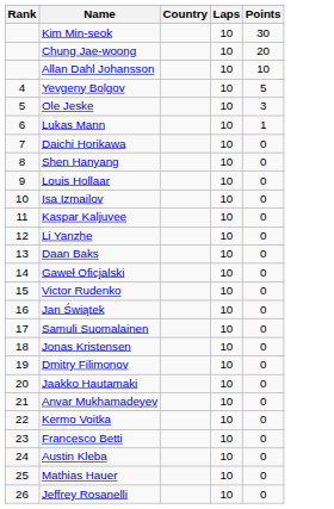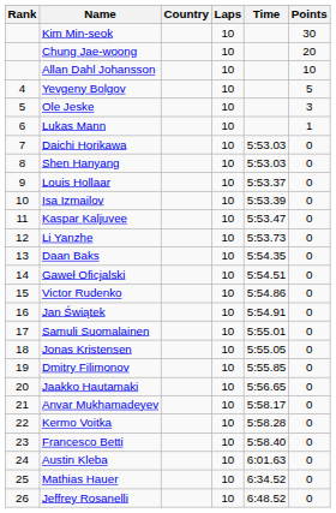 <table class="wikitable sortable" style="text-align:center">
 <tr>
 <th>Rank</th>
 <th>Name</th>
 <th>Country</th>
 <th>Laps</th>
+<th>Time</th>
 <th>Points</th>
 </tr>
 <tr>
 <td></td>
 <td align=left><a href='#'>Kim Min-seok</a></td>
 <td align=left></td>
 <td>10</td>
+<td></td>
 <td>30</td>
 </tr>
 <tr>
 <td></td>
 <td align=left><a href='#'>Chung Jae-woong</a></td>
 <td align=left></td>
 <td>10</td>
+<td></td>
 <td>20</td>
 </tr>
 <tr>
 <td></td>
 <td align=left><a href='#'>Allan Dahl Johansson</a></td>
 <td align=left></td>
 <td>10</td>
+<td></td>
 <td>10</td>
 </tr>
 <tr>
 <td>4</td>
 <td align=left><a href='#'>Yevgeny Bolgov</a></td>
 <td align=left></td>
 <td>10</td>
+<td></td>
 <td>5</td>
 </tr>
 <tr>
 <td>5</td>
 <td align=left><a href='#'>Ole Jeske</a></td>
 <td align=left></td>
 <td>10</td>
+<td></td>
 <td>3</td>
 </tr>
 <tr>
 <td>6</td>
 <td align=left><a href='#'>Lukas Mann</a></td>
 <td align=left></td>
 <td>10</td>
+<td></td>
 <td>1</td>
 </tr>
 <tr>
 <td>7</td>
 <td align=left><a href='#'>Daichi Horikawa</a></td>
 <td align=left></td>
 <td>10</td>
+<td>5:53.03</td>
 <td>0</td>
 </tr>
 <tr>
 <td>8</td>
 <td align=left><a href='#'>Shen Hanyang</a></td>
 <td align=left></td>
 <td>10</td>
+<td>5:53.03</td>
 <td>0</td>
 </tr>
 <tr>
 <td>9</td>
 <td align=left><a href='#'>Louis Hollaar</a></td>
 <td align=left></td>
 <td>10</td>
+<td>5:53.37</td>
 <td>0</td>
 </tr>
 <tr>
 <td>10</td>
 <td align=left><a href='#'>Isa Izmailov</a></td>
 <td align=left></td>
 <td>10</td>
+<td>5:53.39</td>
 <td>0</td>
 </tr>
 <tr>
 <td>11</td>
 <td align=left><a href='#'>Kaspar Kaljuvee</a></td>
 <td align=left></td>
 <td>10</td>
+<td>5:53.47</td>
 <td>0</td>
 </tr>
 <tr>
 <td>12</td>
 <td align=left><a href='#'>Li Yanzhe</a></td>
 <td align=left></td>
 <td>10</td>
+<td>5:53.73</td>
 <td>0</td>
 </tr>
 <tr>
 <td>13</td>
 <td align=left><a href='#'>Daan Baks</a></td>
 <td align=left></td>
 <td>10</td>
+<td>5:54.35</td>
 <td>0</td>
 </tr>
 <tr>
 <td>14</td>
 <td align=left><a href='#'>Gaweł Oficjalski</a></td>
 <td align=left></td>
 <td>10</td>
+<td>5:54.51</td>
 <td>0</td>
 </tr>
 <tr>
 <td>15</td>
 <td align=left><a href='#'>Victor Rudenko</a></td>
 <td align=left></td>
 <td>10</td>
+<td>5:54.86</td>
 <td>0</td>
 </tr>
 <tr>
 <td>16</td>
 <td align=left><a href='#'>Jan Świątek</a></td>
 <td align=left></td>
 <td>10</td>
+<td>5:54.91</td>
 <td>0</td>
 </tr>
 <tr>
 <td>17</td>
 <td align=left><a href='#'>Samuli Suomalainen</a></td>
 <td align=left></td>
 <td>10</td>
+<td>5:55.01</td>
 <td>0</td>
 </tr>
 <tr>
 <td>18</td>
 <td align=left><a href='#'>Jonas Kristensen</a></td>
 <td align=left></td>
 <td>10</td>
+<td>5:55.05</td>
 <td>0</td>
 </tr>
 <tr>
 <td>19</td>
 <td align=left><a href='#'>Dmitry Filimonov</a></td>
 <td align=left></td>
 <td>10</td>
+<td>5:55.85</td>
 <td>0</td>
 </tr>
 <tr>
 <td>20</td>
 <td align=left><a href='#'>Jaakko Hautamaki</a></td>
 <td align=left></td>
 <td>10</td>
+<td>5:56.65</td>
 <td>0</td>
 </tr>
 <tr>
 <td>21</td>
 <td align=left><a href='#'>Anvar Mukhamadeyev</a></td>
 <td align=left></td>
 <td>10</td>
+<td>5:58.17</td>
 <td>0</td>
 </tr>
 <tr>
 <td>22</td>
 <td align=left><a href='#'>Kermo Voitka</a></td>
 <td align=left></td>
 <td>10</td>
+<td>5:58.28</td>
 <td>0</td>
 </tr>
 <tr>
 <td>23</td>
 <td align=left><a href='#'>Francesco Betti</a></td>
 <td align=left></td>
 <td>10</td>
+<td>5:58.40</td>
 <td>0</td>
 </tr>
 <tr>
 <td>24</td>
 <td align=left><a href='#'>Austin Kleba</a></td>
 <td align=left></td>
 <td>10</td>
+<td>6:01.63</td>
 <td>0</td>
 </tr>
 <tr>
 <td>25</td>
 <td align=left><a href='#'>Mathias Hauer</a></td>
 <td align=left></td>
 <td>10</td>
+<td>6:34.52</td>
 <td>0</td>
 </tr>
 <tr>
 <td>26</td>
 <td align=left><a href='#'>Jeffrey Rosanelli</a></td>
 <td align=left></td>
 <td>10</td>
+<td>6:48.52</td>
 <td>0</td>
 </tr>
 </table>
